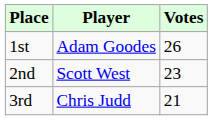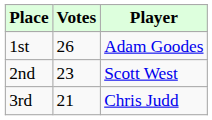 <table class="wikitable"  style="margin:0 auto; margin:auto;">
 <tr>
 <th style="background:#dfd;">Place</th>
+<th style="background:#dfd;">Votes</th>
 <th style="background:#dfd;">Player</th>
-<th style="background:#dfd;">Votes</th>
 </tr>
 <tr>
 <td>1st</td>
+<td>26</td>
 <td><a href='#'>Adam Goodes</a></td>
-<td>26</td>
 </tr>
 <tr>
 <td>2nd</td>
+<td>23</td>
 <td><a href='#'>Scott West</a></td>
-<td>23</td>
 </tr>
 <tr>
 <td>3rd</td>
+<td>21</td>
 <td><a href='#'>Chris Judd</a></td>
-<td>21</td>
 </tr>
 </table>
